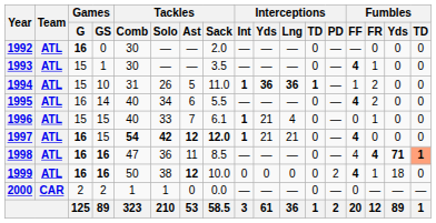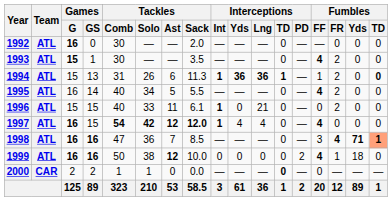 <table class= "wikitable" style="text-align: center;">
 <tr>
 <th rowspan="2">Year</th>
 <th rowspan="2">Team</th>
 <th colspan="2">Games</th>
 <th colspan="4">Tackles</th>
 <th colspan="5">Interceptions</th>
 <th colspan="4">Fumbles</th>
 </tr>
 <tr>
 <th>G</th>
 <th>GS</th>
 <th>Comb</th>
 <th>Solo</th>
 <th>Ast</th>
 <th>Sack</th>
 <th>Int</th>
 <th>Yds</th>
 <th>Lng</th>
 <th>TD</th>
 <th>PD</th>
 <th>FF</th>
 <th>FR</th>
 <th>Yds</th>
 <th>TD</th>
 </tr>
 <tr>
 <th><a href='#'>1992</a></th>
 <th><a href='#'>ATL</a></th>
 <td><strong>16</strong></td>
 <td>0</td>
 <td>30</td>
 <td>—</td>
 <td>—</td>
 <td>2.0</td>
 <td>—</td>
 <td>—</td>
 <td>—</td>
 <td>0</td>
 <td>—</td>
 <td>—</td>
 <td>0</td>
 <td>0</td>
 <td>0</td>
 </tr>
 <tr>
 <th><a href='#'>1993</a></th>
 <th><a href='#'>ATL</a></th>
-<td>15</td>
+<td><strong>15</strong></td>
 <td>1</td>
 <td>30</td>
 <td>—</td>
 <td>—</td>
 <td>3.5</td>
 <td>—</td>
 <td>—</td>
 <td>—</td>
 <td>0</td>
 <td>—</td>
 <td><strong>4</strong></td>
-<td>1</td>
+<td>2</td>
 <td>0</td>
 <td>0</td>
 </tr>
 <tr>
 <th><a href='#'>1994</a></th>
 <th><a href='#'>ATL</a></th>
 <td>15</td>
-<td>10</td>
+<td>13</td>
 <td>31</td>
 <td>26</td>
-<td>5</td>
-<td>11.0</td>
+<td>6</td>
+<td>11.3</td>
 <td><strong>1</strong></td>
 <td><strong>36</strong></td>
 <td><strong>36</strong></td>
 <td><strong>1</strong></td>
 <td>—</td>
 <td>1</td>
 <td>2</td>
 <td>0</td>
-<td>0</td>
+<td><strong>0</strong></td>
 </tr>
 <tr>
 <th><a href='#'>1995</a></th>
 <th><a href='#'>ATL</a></th>
 <td>16</td>
 <td>14</td>
 <td>40</td>
 <td>34</td>
-<td>6</td>
+<td>5</td>
 <td>5.5</td>
 <td>—</td>
 <td>—</td>
 <td>—</td>
 <td>0</td>
 <td>—</td>
 <td><strong>4</strong></td>
 <td>2</td>
 <td>0</td>
 <td>0</td>
 </tr>
 <tr>
 <th><a href='#'>1996</a></th>
 <th><a href='#'>ATL</a></th>
 <td>15</td>
 <td>15</td>
 <td>40</td>
 <td>33</td>
-<td>7</td>
+<td>11</td>
 <td>6.1</td>
 <td><strong>1</strong></td>
+<td>0</td>
 <td>21</td>
-<td>4</td>
 <td>0</td>
 <td>—</td>
 <td>0</td>
-<td>1</td>
+<td>2</td>
 <td>0</td>
 <td>0</td>
 </tr>
 <tr>
 <th><a href='#'>1997</a></th>
 <th><a href='#'>ATL</a></th>
 <td><strong>16</strong></td>
 <td>15</td>
 <td><strong>54</strong></td>
 <td><strong>42</strong></td>
 <td><strong>12</strong></td>
 <td><strong>12.0</strong></td>
 <td><strong>1</strong></td>
-<td>21</td>
-<td>21</td>
+<td>4</td>
+<td>4</td>
 <td>0</td>
 <td>—</td>
 <td><strong>4</strong></td>
 <td>0</td>
 <td>0</td>
 <td>0</td>
 </tr>
 <tr>
 <th><a href='#'>1998</a></th>
 <th><a href='#'>ATL</a></th>
 <td><strong>16</strong></td>
 <td><strong>16</strong></td>
 <td>47</td>
 <td>36</td>
-<td>11</td>
+<td>7</td>
 <td>8.5</td>
 <td>—</td>
 <td>—</td>
 <td>—</td>
 <td>0</td>
 <td>—</td>
-<td>4</td>
+<td>3</td>
 <td><strong>4</strong></td>
 <td><strong>71</strong></td>
 <td style="background: lightsalmon;"><strong>1</strong></td>
 </tr>
 <tr>
 <th><a href='#'>1999</a></th>
 <th><a href='#'>ATL</a></th>
 <td><strong>16</strong></td>
 <td><strong>16</strong></td>
 <td>50</td>
 <td>38</td>
 <td><strong>12</strong></td>
 <td>10.0</td>
 <td>0</td>
 <td>0</td>
 <td>0</td>
 <td>0</td>
 <td>2</td>
 <td><strong>4</strong></td>
 <td>1</td>
 <td>18</td>
 <td>0</td>
 </tr>
 <tr>
 <th><a href='#'>2000</a></th>
 <th><a href='#'>CAR</a></th>
 <td>2</td>
 <td>2</td>
 <td>1</td>
 <td>1</td>
 <td>0</td>
 <td>0.0</td>
 <td>—</td>
 <td>—</td>
 <td>—</td>
-<td>0</td>
+<td><strong>0</strong></td>
 <td>—</td>
 <td>0</td>
 <td>—</td>
 <td>—</td>
 <td>—</td>
 </tr>
 <tr>
 <th colspan="2"></th>
 <th>125</th>
 <th>89</th>
 <th>323</th>
 <th>210</th>
 <th>53</th>
 <th>58.5</th>
 <th>3</th>
 <th>61</th>
 <th>36</th>
 <th>1</th>
 <th>2</th>
 <th>20</th>
 <th>12</th>
 <th>89</th>
 <th>1</th>
 </tr>
 </table>
